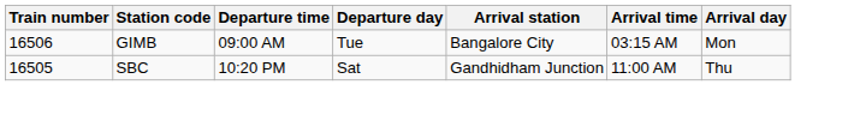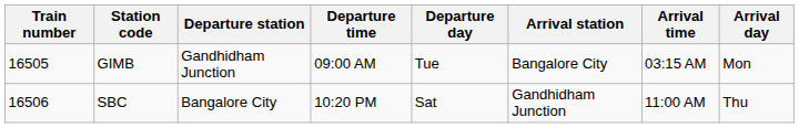 <table class="wikitable">
 <tr>
 <th>Train number</th>
 <th>Station code</th>
+<th>Departure station</th>
 <th>Departure time</th>
 <th>Departure day</th>
 <th>Arrival station</th>
 <th>Arrival time</th>
 <th>Arrival day</th>
 </tr>
 <tr>
-<td>16506</td>
+<td>16505</td>
 <td>GIMB</td>
+<td>Gandhidham Junction</td>
 <td>09:00 AM</td>
 <td>Tue</td>
 <td>Bangalore City</td>
 <td>03:15 AM</td>
 <td>Mon</td>
 </tr>
 <tr>
-<td>16505</td>
+<td>16506</td>
 <td>SBC</td>
+<td>Bangalore City</td>
 <td>10:20 PM</td>
 <td>Sat</td>
 <td>Gandhidham Junction</td>
 <td>11:00 AM</td>
 <td>Thu</td>
 </tr>
 </table>
